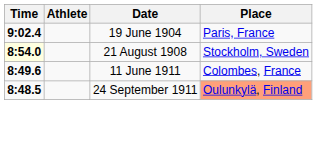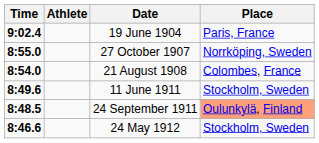 <table class="wikitable">
 <tr>
 <th>Time</th>
 <th>Athlete</th>
 <th>Date</th>
 <th>Place</th>
 </tr>
 <tr>
 <td align="center"><strong>9:02.4</strong></td>
 <td></td>
 <td align="center">19 June 1904</td>
 <td><a href='#'>Paris, France</a></td>
 </tr>
 <tr>
-<td align="center" style="background: lightyellow;"><strong>8:54.0</strong></td>
+<td align="center"><strong>8:55.0</strong></td>
+<td></td>
+<td align="center">27 October 1907</td>
+<td><a href='#'>Norrköping, Sweden</a></td>
+</tr>
+<tr>
+<td align="center"><strong>8:54.0</strong></td>
 <td></td>
 <td align="center">21 August 1908</td>
-<td><a href='#'>Stockholm, Sweden</a></td>
+<td><a href='#'>Colombes</a>, <a href='#'>France</a></td>
 </tr>
 <tr>
 <td align="center"><strong>8:49.6</strong></td>
 <td></td>
 <td align="center">11 June 1911</td>
-<td><a href='#'>Colombes</a>, <a href='#'>France</a></td>
+<td><a href='#'>Stockholm, Sweden</a></td>
 </tr>
 <tr>
 <td align="center"><strong>8:48.5</strong></td>
 <td></td>
 <td align="center">24 September 1911</td>
 <td style="background: lightsalmon;"><a href='#'>Oulunkylä</a>, <a href='#'>Finland</a></td>
 </tr>
+<tr>
+<td align="center"><strong>8:46.6</strong></td>
+<td></td>
+<td align="center">24 May 1912</td>
+<td><a href='#'>Stockholm, Sweden</a></td>
+</tr>
 </table>
